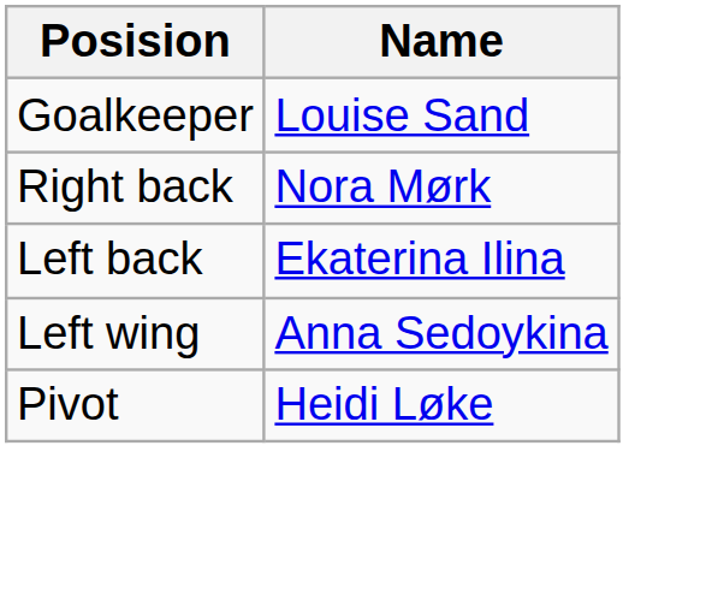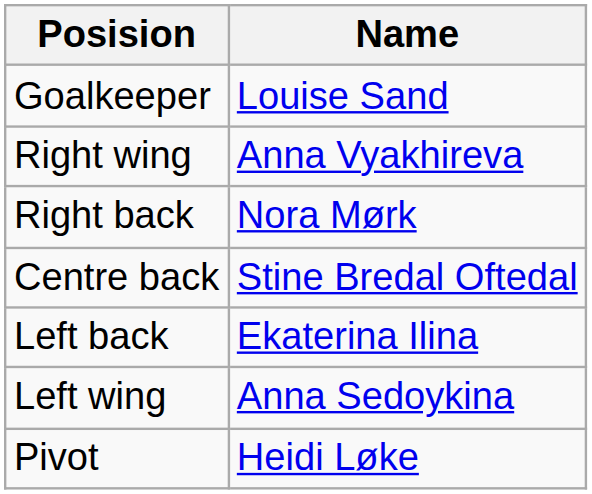 <table class="wikitable">
 <tr>
 <th>Posision</th>
 <th>Name</th>
 </tr>
 <tr>
 <td>Goalkeeper</td>
 <td> <a href='#'>Louise Sand</a></td>
 </tr>
 <tr>
+<td>Right wing</td>
+<td> <a href='#'>Anna Vyakhireva</a></td>
+</tr>
+<tr>
 <td>Right back</td>
 <td> <a href='#'>Nora Mørk</a></td>
+</tr>
+<tr>
+<td>Centre back</td>
+<td> <a href='#'>Stine Bredal Oftedal</a></td>
 </tr>
 <tr>
 <td>Left back</td>
 <td> <a href='#'>Ekaterina Ilina</a></td>
 </tr>
 <tr>
 <td>Left wing</td>
 <td> <a href='#'>Anna Sedoykina</a></td>
 </tr>
 <tr>
 <td>Pivot</td>
 <td> <a href='#'>Heidi Løke</a></td>
 </tr>
 </table>
